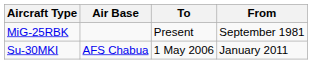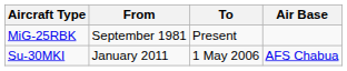 <table class="wikitable">
 <tr>
 <th>Aircraft Type</th>
+<th>From</th>
+<th>To</th>
 <th>Air Base</th>
-<th>To</th>
-<th>From</th>
 </tr>
 <tr>
 <td><a href='#'>MiG-25RBK</a></td>
+<td>September 1981</td>
+<td>Present</td>
 <td></td>
-<td>Present</td>
-<td>September 1981</td>
 </tr>
 <tr>
 <td><a href='#'>Su-30MKI</a></td>
+<td>January 2011</td>
+<td>1 May 2006</td>
 <td><a href='#'>AFS Chabua</a></td>
-<td>1 May 2006</td>
-<td>January 2011</td>
 </tr>
 </table>
